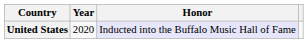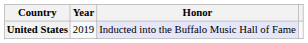 <table class="wikitable plainrowheaders sortable">
 <tr>
 <th scope="col">Country</th>
 <th scope="col">Year</th>
 <th scope="col">Honor</th>
 <th scope="col" class="unsortable"></th>
 </tr>
 <tr>
 <th scope="row">United States</th>
-<td style="text-align:center;">2020</td>
+<td style="text-align:center;">2019</td>
 <td style="background: lavender;">Inducted into the Buffalo Music Hall of Fame</td>
 <td style="text-align:center;"></td>
 </tr>
 </table>
